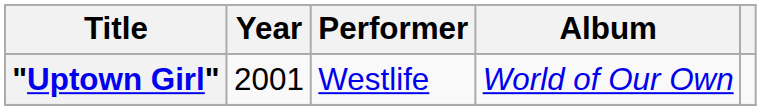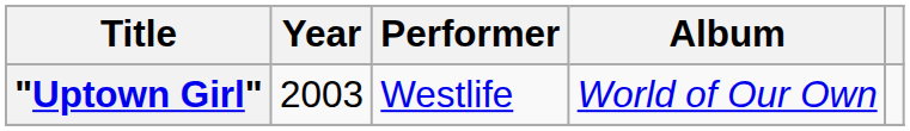 <table class="wikitable plainrowheaders sortable" style="margin-right: 0;">
 <tr>
 <th scope="col">Title</th>
 <th scope="col">Year</th>
 <th scope="col">Performer</th>
 <th scope="col">Album</th>
 <th scope="col" class="unsortable"></th>
 </tr>
 <tr>
 <th scope="row">"<a href='#'>Uptown Girl</a>"</th>
-<td>2001</td>
+<td>2003</td>
 <td><a href='#'>Westlife</a></td>
 <td><em><a href='#'>World of Our Own</a></em></td>
 <td style="text-align:center;"></td>
 </tr>
 <tr>
 </tr>
 </table>
